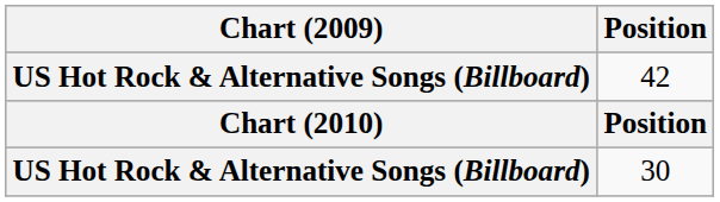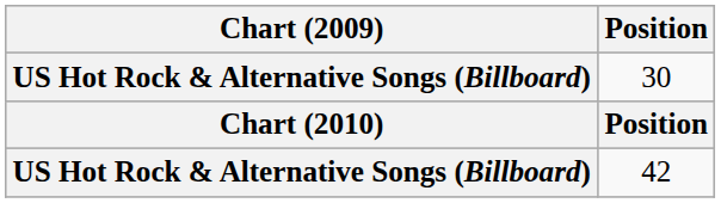 <table class="wikitable plainrowheaders" style="text-align:center">
 <tr>
 <th scope="col">Chart (2009)</th>
 <th scope="col">Position</th>
 </tr>
 <tr>
 <th scope="row">US Hot Rock & Alternative Songs (<em>Billboard</em>)</th>
-<td>42</td>
+<td>30</td>
 </tr>
 <tr>
 <th scope="col">Chart (2010)</th>
 <th scope="col">Position</th>
 </tr>
 <tr>
 <th scope="row">US Hot Rock & Alternative Songs (<em>Billboard</em>)</th>
-<td>30</td>
+<td>42</td>
 </tr>
 </table>
